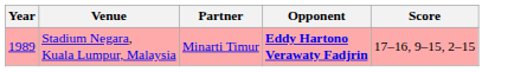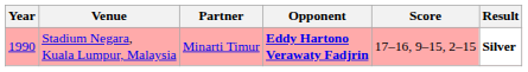 <table class="sortable wikitable" style="font-size: 90%;">
 <tr>
 <th>Year</th>
 <th>Venue</th>
 <th>Partner</th>
 <th>Opponent</th>
 <th>Score</th>
+<th>Result</th>
 </tr>
 <tr style="background:#FFAAAA">
-<td align="center"><a href='#'>1989</a></td>
+<td align="center"><a href='#'>1990</a></td>
 <td align="left"><a href='#'>Stadium Negara</a>,<br><a href='#'>Kuala Lumpur, Malaysia</a></td>
 <td align="left"> <a href='#'>Minarti Timur</a></td>
 <td align="left"><strong> <a href='#'>Eddy Hartono</a> <br>  <a href='#'>Verawaty Fadjrin</a></strong></td>
 <td align="left">17–16, 9–15, 2–15</td>
+<td style="text-align:left; background:white"> <strong>Silver</strong></td>
 </tr>
 </table>
